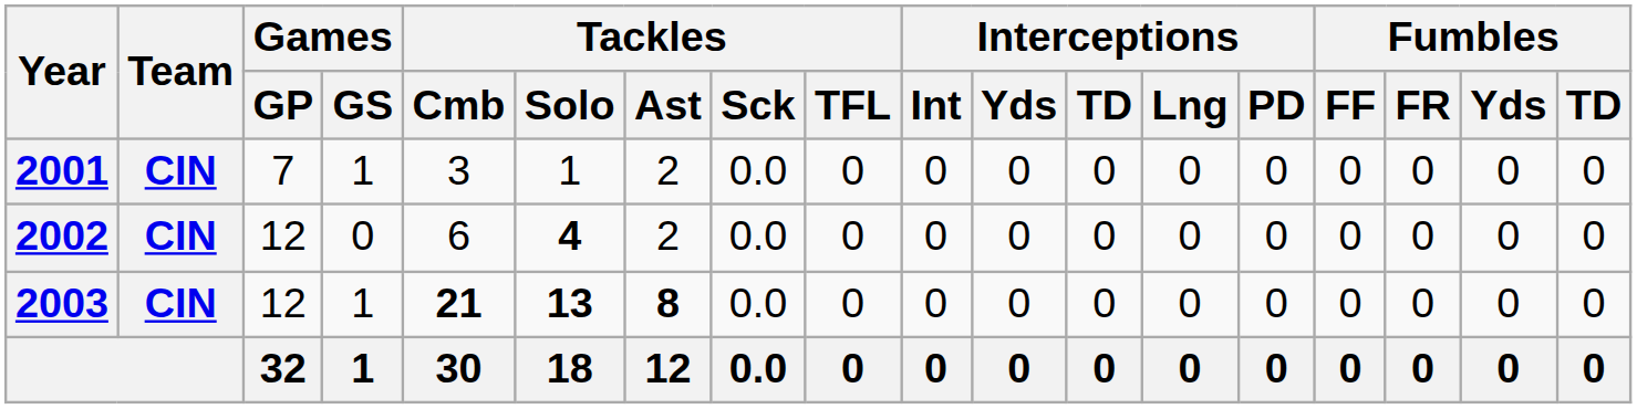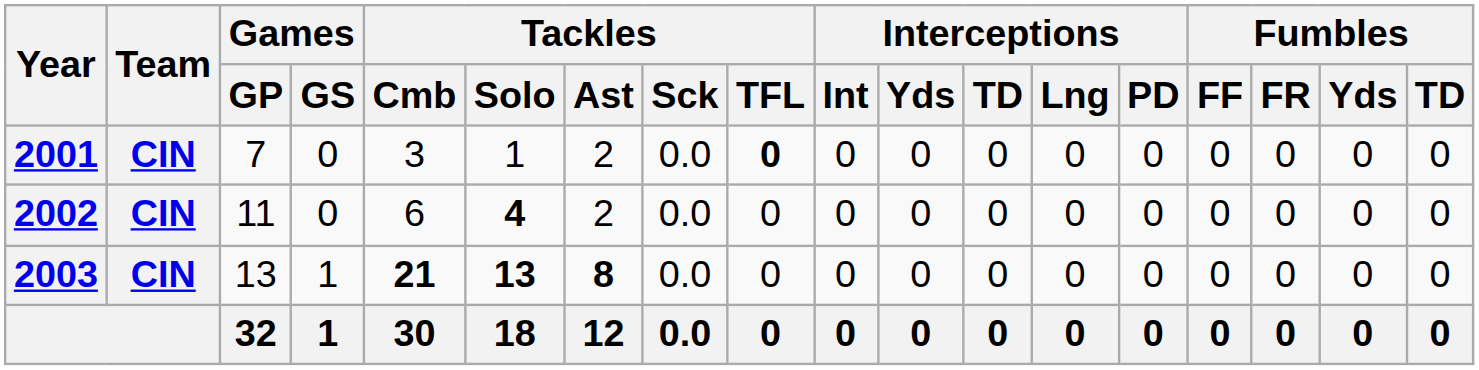 <table class="wikitable" style="text-align:center">
 <tr>
 <th rowspan="2">Year</th>
 <th rowspan="2">Team</th>
 <th colspan="2">Games</th>
 <th colspan="5">Tackles</th>
 <th colspan="5">Interceptions</th>
 <th colspan="4">Fumbles</th>
 </tr>
 <tr>
 <th>GP</th>
 <th>GS</th>
 <th>Cmb</th>
 <th>Solo</th>
 <th>Ast</th>
 <th>Sck</th>
 <th>TFL</th>
 <th>Int</th>
 <th>Yds</th>
 <th>TD</th>
 <th>Lng</th>
 <th>PD</th>
 <th>FF</th>
 <th>FR</th>
 <th>Yds</th>
 <th>TD</th>
 </tr>
 <tr>
 <th><a href='#'>2001</a></th>
 <th><a href='#'>CIN</a></th>
 <td>7</td>
-<td>1</td>
+<td>0</td>
 <td>3</td>
 <td>1</td>
 <td>2</td>
 <td>0.0</td>
-<td>0</td>
+<td><strong>0</strong></td>
 <td>0</td>
 <td>0</td>
 <td>0</td>
 <td>0</td>
 <td>0</td>
 <td>0</td>
 <td>0</td>
 <td>0</td>
 <td>0</td>
 </tr>
 <tr>
 <th><a href='#'>2002</a></th>
 <th><a href='#'>CIN</a></th>
-<td>12</td>
+<td>11</td>
 <td>0</td>
 <td>6</td>
 <td><strong>4</strong></td>
 <td>2</td>
 <td>0.0</td>
 <td>0</td>
 <td>0</td>
 <td>0</td>
 <td>0</td>
 <td>0</td>
 <td>0</td>
 <td>0</td>
 <td>0</td>
 <td>0</td>
 <td>0</td>
 </tr>
 <tr>
 <th><a href='#'>2003</a></th>
 <th><a href='#'>CIN</a></th>
-<td>12</td>
+<td>13</td>
 <td>1</td>
 <td><strong>21</strong></td>
 <td><strong>13</strong></td>
 <td><strong>8</strong></td>
 <td>0.0</td>
 <td>0</td>
 <td>0</td>
 <td>0</td>
 <td>0</td>
 <td>0</td>
 <td>0</td>
 <td>0</td>
 <td>0</td>
 <td>0</td>
 <td>0</td>
 </tr>
 <tr>
 <th colspan="2"></th>
 <th>32</th>
 <th>1</th>
 <th>30</th>
 <th>18</th>
 <th>12</th>
 <th>0.0</th>
 <th>0</th>
 <th>0</th>
 <th>0</th>
 <th>0</th>
 <th>0</th>
 <th>0</th>
 <th>0</th>
 <th>0</th>
 <th>0</th>
 <th>0</th>
 </tr>
 </table>
